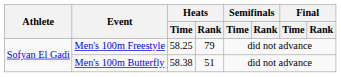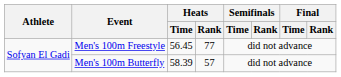 <table class=wikitable style="font-size:90%">
 <tr>
 <th rowspan="2">Athlete</th>
 <th rowspan="2">Event</th>
 <th colspan="2">Heats</th>
 <th colspan="2">Semifinals</th>
 <th colspan="2">Final</th>
 </tr>
 <tr>
 <th>Time</th>
 <th>Rank</th>
 <th>Time</th>
 <th>Rank</th>
 <th>Time</th>
 <th>Rank</th>
 </tr>
 <tr>
 <td rowspan="2"><a href='#'>Sofyan El Gadi</a></td>
 <td><a href='#'>Men's 100m Freestyle</a></td>
-<td align=center>58.25</td>
-<td align=center>79</td>
+<td align=center>56.45</td>
+<td align=center>77</td>
 <td align=center colspan=4>did not advance</td>
 </tr>
 <tr>
 <td><a href='#'>Men's 100m Butterfly</a></td>
-<td align=center>58.38</td>
-<td align=center>51</td>
+<td align=center>58.39</td>
+<td align=center>57</td>
 <td align=center colspan=4>did not advance</td>
 </tr>
 </table>
